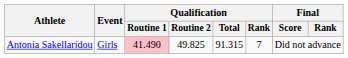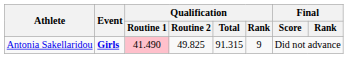 <table class="wikitable" style="font-size:90%">
 <tr>
 <th rowspan="2">Athlete</th>
 <th rowspan="2">Event</th>
 <th colspan="4">Qualification</th>
 <th colspan="2">Final</th>
 </tr>
 <tr style="font-size:95%">
 <th>Routine 1</th>
 <th>Routine 2</th>
 <th>Total</th>
 <th>Rank</th>
 <th>Score</th>
 <th>Rank</th>
 </tr>
 <tr align=center>
 <td align=left><a href='#'>Antonia Sakellaridou</a></td>
-<td align=left><a href='#'>Girls</a></td>
+<td align=left><strong><a href='#'>Girls</a></strong></td>
 <td style="background: pink;">41.490</td>
 <td>49.825</td>
 <td>91.315</td>
-<td>7</td>
+<td>9</td>
 <td colspan=2>Did not advance</td>
 </tr>
 </table>
